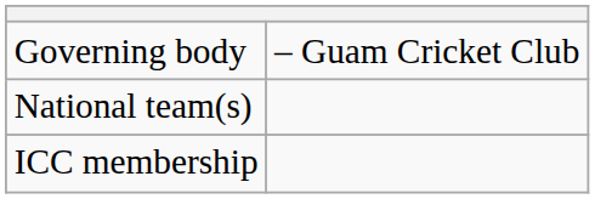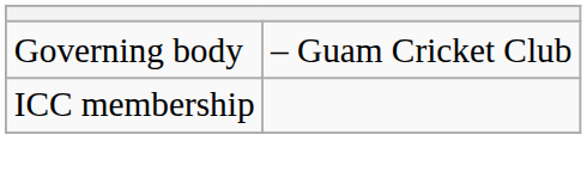 <table class="wikitable floatright">
 <tr>
 <th colspan="2"></th>
 </tr>
 <tr>
 <td>Governing body</td>
 <td> – Guam Cricket Club</td>
 </tr>
 <tr>
-<td>National team(s)</td>
-<td></td>
-</tr>
-<tr>
 <td>ICC membership</td>
 <td></td>
 </tr>
 </table>
